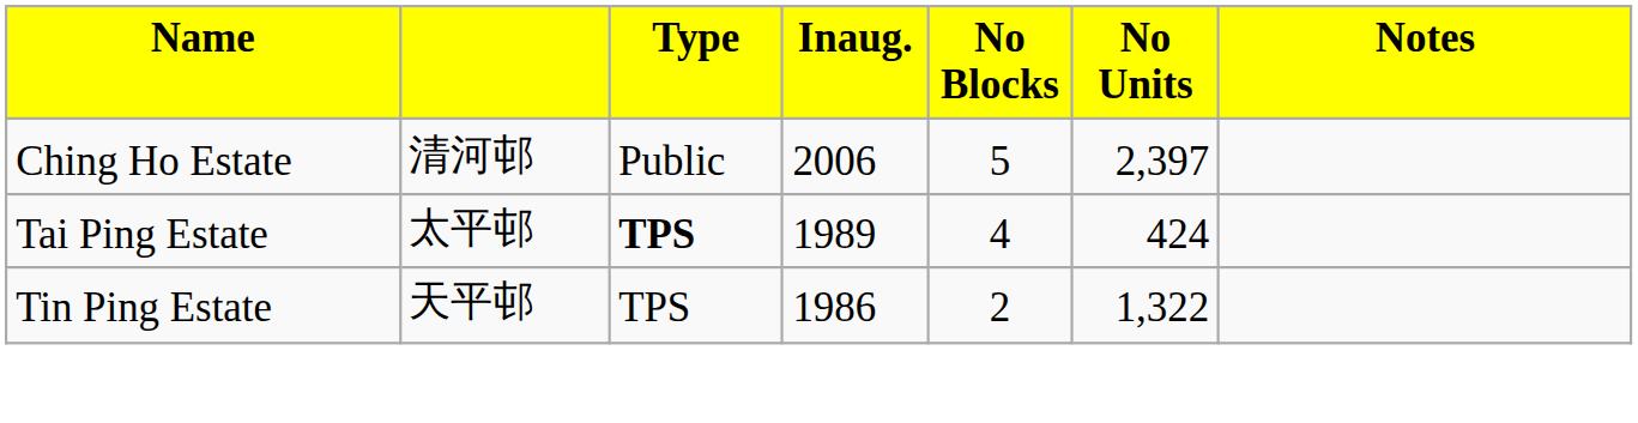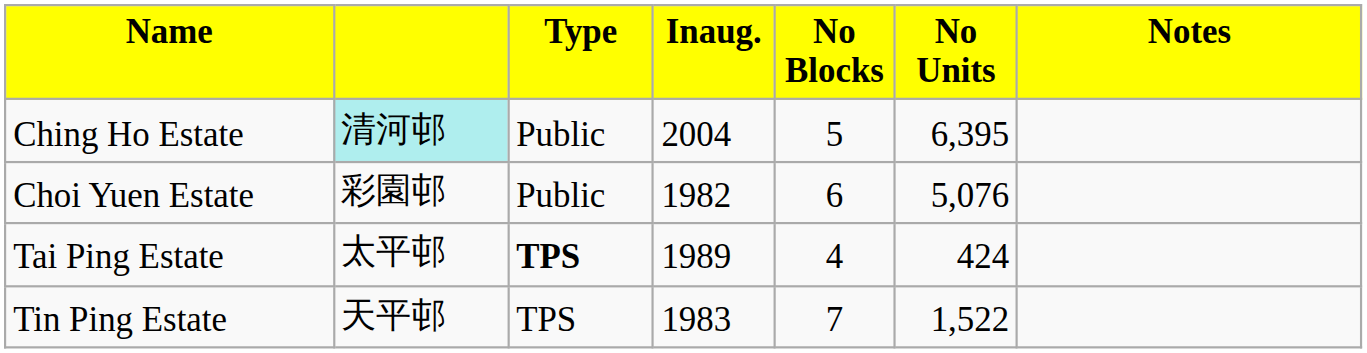 <table class="wikitable">
 <tr style="font-weight:bold;background-color:yellow" align="center" valign="top">
 <td width="143.25" Height="12.75">Name</td>
 <td width="72.75" valign="top"></td>
 <td width="59.25" valign="top">Type</td>
 <td width="48" valign="top">Inaug.</td>
 <td width="48" valign="top">No Blocks</td>
 <td width="48.75" valign="bottom">No Units</td>
 <td width="150.75" valign="top">Notes</td>
 </tr>
 <tr valign="bottom">
 <td Height="12.75">Ching Ho Estate</td>
-<td>清河邨</td>
+<td style="background: paleturquoise;">清河邨</td>
 <td>Public</td>
-<td>2006</td>
+<td>2004</td>
 <td align="center">5</td>
-<td align="right">2,397</td>
+<td align="right">6,395</td>
+<td></td>
+</tr>
+<tr valign="bottom">
+<td Height="12.75">Choi Yuen Estate</td>
+<td>彩園邨</td>
+<td>Public</td>
+<td>1982</td>
+<td align="center">6</td>
+<td align="right">5,076</td>
 <td></td>
 </tr>
 <tr valign="bottom">
 <td Height="12.75">Tai Ping Estate</td>
 <td>太平邨</td>
 <td><strong>TPS</strong></td>
 <td>1989</td>
 <td align="center">4</td>
 <td align="right">424</td>
 <td></td>
 </tr>
 <tr valign="bottom">
 <td Height="12.75">Tin Ping Estate</td>
 <td>天平邨</td>
 <td>TPS</td>
-<td>1986</td>
-<td align="center">2</td>
-<td align="right">1,322</td>
+<td>1983</td>
+<td align="center">7</td>
+<td align="right">1,522</td>
 <td></td>
 </tr>
 </table>
